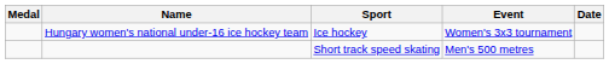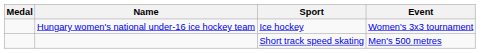 <table class="wikitable sortable" style="font-size:95%;">
 <tr>
 <th>Medal</th>
 <th>Name</th>
 <th>Sport</th>
 <th>Event</th>
-<th>Date</th>
 </tr>
 <tr>
 <td></td>
 <td><a href='#'>Hungary women's national under-16 ice hockey team</a></td>
 <td><a href='#'>Ice hockey</a></td>
 <td><a href='#'>Women's 3x3 tournament</a></td>
-<td></td>
 </tr>
 <tr>
 <td></td>
 <td></td>
 <td><a href='#'>Short track speed skating</a></td>
 <td><a href='#'>Men's 500 metres</a></td>
-<td></td>
 </tr>
 </table>
